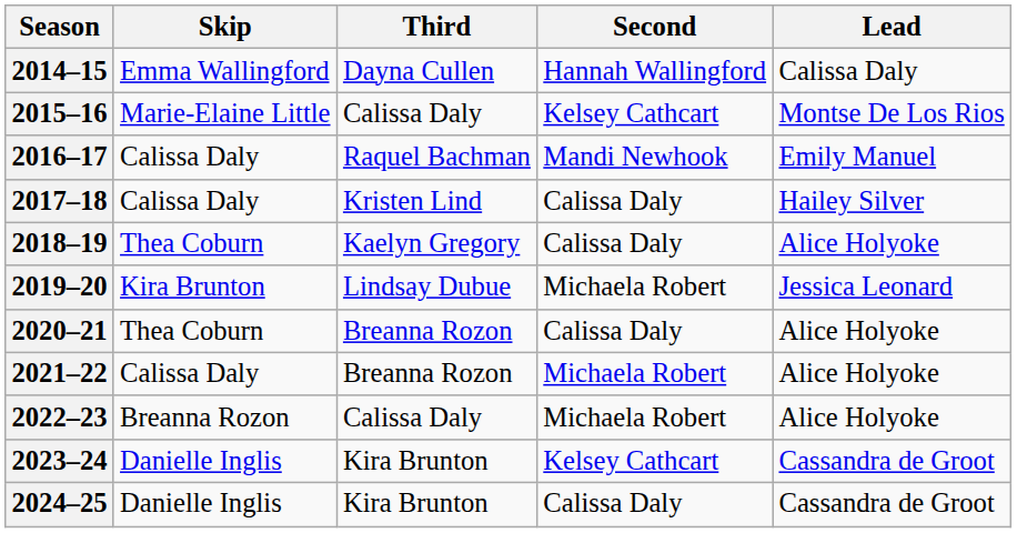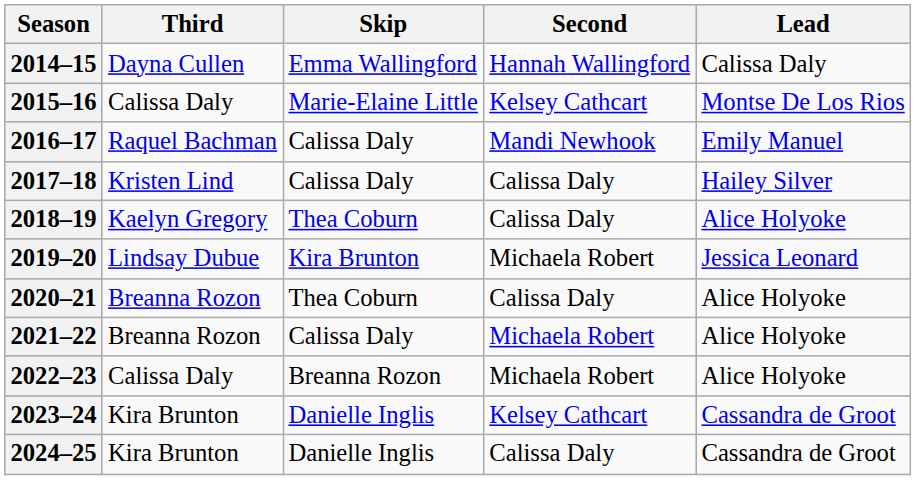 <table class="wikitable">
 <tr>
 <th scope="col">Season</th>
+<th scope="col">Third</th>
 <th scope="col">Skip</th>
-<th scope="col">Third</th>
 <th scope="col">Second</th>
 <th scope="col">Lead</th>
 </tr>
 <tr>
 <th scope="row">2014–15</th>
+<td><a href='#'>Dayna Cullen</a></td>
 <td><a href='#'>Emma Wallingford</a></td>
-<td><a href='#'>Dayna Cullen</a></td>
 <td><a href='#'>Hannah Wallingford</a></td>
 <td>Calissa Daly</td>
 </tr>
 <tr>
 <th scope="row">2015–16</th>
+<td>Calissa Daly</td>
 <td><a href='#'>Marie-Elaine Little</a></td>
-<td>Calissa Daly</td>
 <td><a href='#'>Kelsey Cathcart</a></td>
 <td><a href='#'>Montse De Los Rios</a></td>
 </tr>
 <tr>
 <th scope="row">2016–17</th>
+<td><a href='#'>Raquel Bachman</a></td>
 <td>Calissa Daly</td>
-<td><a href='#'>Raquel Bachman</a></td>
 <td><a href='#'>Mandi Newhook</a></td>
 <td><a href='#'>Emily Manuel</a></td>
 </tr>
 <tr>
 <th scope="row">2017–18</th>
+<td><a href='#'>Kristen Lind</a></td>
 <td>Calissa Daly</td>
-<td><a href='#'>Kristen Lind</a></td>
 <td>Calissa Daly</td>
 <td><a href='#'>Hailey Silver</a></td>
 </tr>
 <tr>
 <th scope="row">2018–19</th>
+<td><a href='#'>Kaelyn Gregory</a></td>
 <td><a href='#'>Thea Coburn</a></td>
-<td><a href='#'>Kaelyn Gregory</a></td>
 <td>Calissa Daly</td>
 <td><a href='#'>Alice Holyoke</a></td>
 </tr>
 <tr>
 <th scope="row">2019–20</th>
+<td><a href='#'>Lindsay Dubue</a></td>
 <td><a href='#'>Kira Brunton</a></td>
-<td><a href='#'>Lindsay Dubue</a></td>
 <td>Michaela Robert</td>
 <td><a href='#'>Jessica Leonard</a></td>
 </tr>
 <tr>
 <th scope="row">2020–21</th>
+<td><a href='#'>Breanna Rozon</a></td>
 <td>Thea Coburn</td>
-<td><a href='#'>Breanna Rozon</a></td>
 <td>Calissa Daly</td>
 <td>Alice Holyoke</td>
 </tr>
 <tr>
 <th scope="row">2021–22</th>
+<td>Breanna Rozon</td>
 <td>Calissa Daly</td>
-<td>Breanna Rozon</td>
 <td><a href='#'>Michaela Robert</a></td>
 <td>Alice Holyoke</td>
 </tr>
 <tr>
 <th scope="row">2022–23</th>
+<td>Calissa Daly</td>
 <td>Breanna Rozon</td>
-<td>Calissa Daly</td>
 <td>Michaela Robert</td>
 <td>Alice Holyoke</td>
 </tr>
 <tr>
 <th scope="row">2023–24</th>
+<td>Kira Brunton</td>
 <td><a href='#'>Danielle Inglis</a></td>
-<td>Kira Brunton</td>
 <td><a href='#'>Kelsey Cathcart</a></td>
 <td><a href='#'>Cassandra de Groot</a></td>
 </tr>
 <tr>
 <th scope="row">2024–25</th>
+<td>Kira Brunton</td>
 <td>Danielle Inglis</td>
-<td>Kira Brunton</td>
 <td>Calissa Daly</td>
 <td>Cassandra de Groot</td>
 </tr>
 </table>
